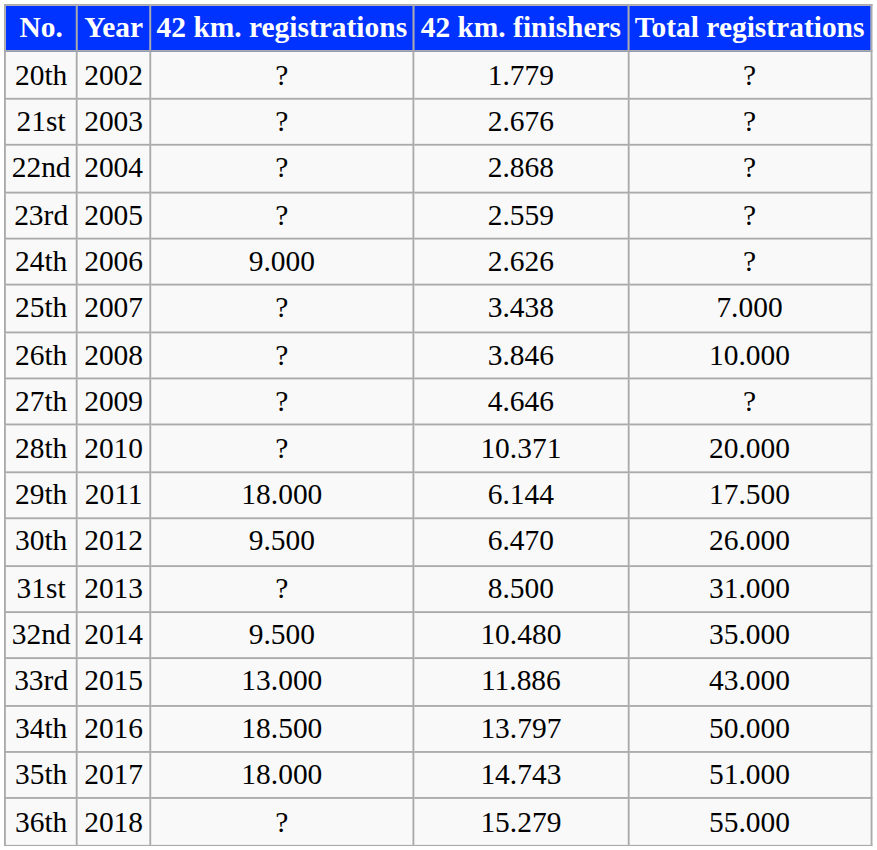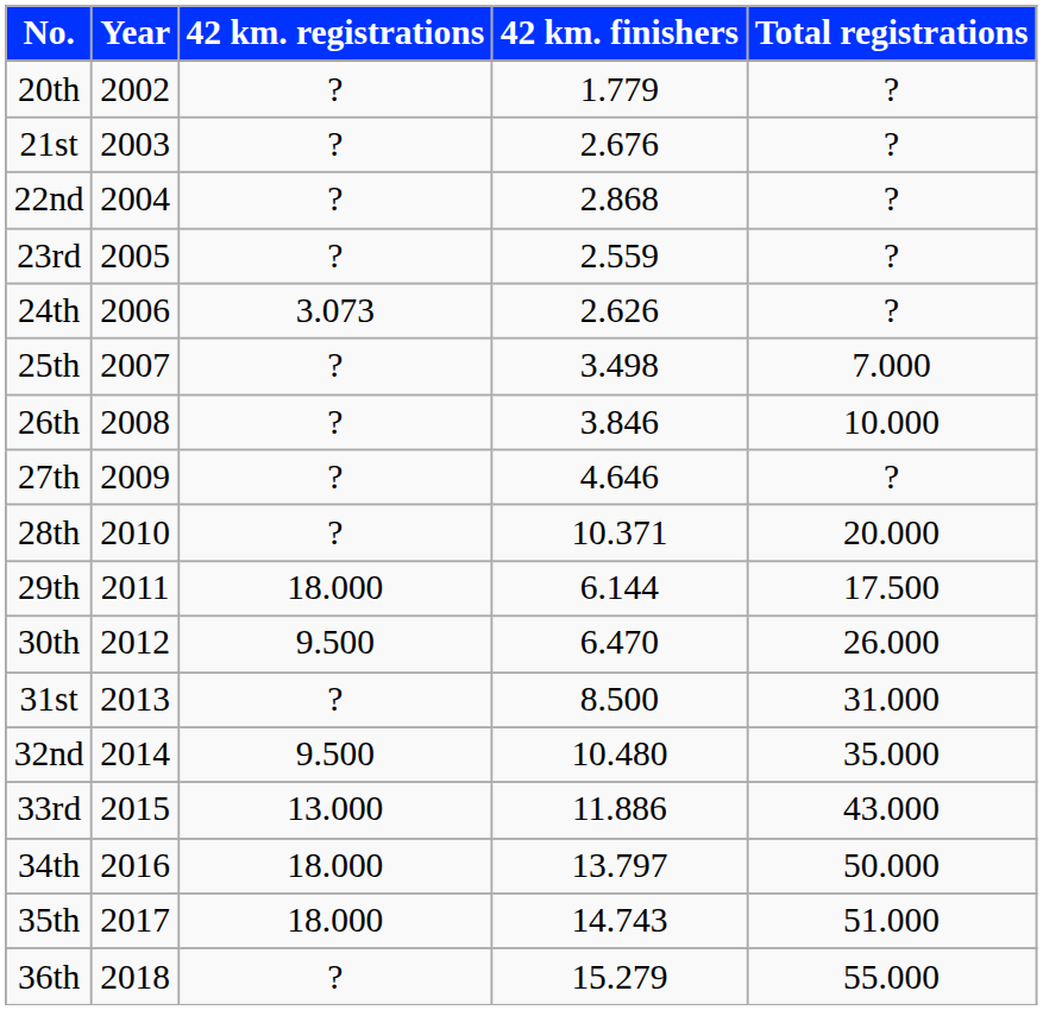 <table class="wikitable" style="text-align: center;">
 <tr style="color:black;">
 <th style="color:white; background:#0033FF;">No.</th>
 <th style="color:white; background:#0033FF;">Year</th>
 <th style="color:white; background:#0033FF;">42 km. registrations</th>
 <th style="color:white; background:#0033FF;">42 km. finishers</th>
 <th style="color:white; background:#0033FF;">Total registrations</th>
 </tr>
 <tr>
 <td style="text-align:center;">20th</td>
 <td>2002</td>
 <td>?</td>
 <td>1.779</td>
 <td>?</td>
 </tr>
 <tr>
 <td style="text-align:center;">21st</td>
 <td>2003</td>
 <td>?</td>
 <td>2.676</td>
 <td>?</td>
 </tr>
 <tr>
 <td style="text-align:center;">22nd</td>
 <td>2004</td>
 <td>?</td>
 <td>2.868</td>
 <td>?</td>
 </tr>
 <tr>
 <td style="text-align:center;">23rd</td>
 <td>2005</td>
 <td>?</td>
 <td>2.559</td>
 <td>?</td>
 </tr>
 <tr>
 <td style="text-align:center;">24th</td>
 <td>2006</td>
-<td>9.000</td>
+<td>3.073</td>
 <td>2.626</td>
 <td>?</td>
 </tr>
 <tr>
 <td style="text-align:center;">25th</td>
 <td>2007</td>
 <td>?</td>
-<td>3.438</td>
+<td>3.498</td>
 <td>7.000</td>
 </tr>
 <tr>
 <td style="text-align:center;">26th</td>
 <td>2008</td>
 <td>?</td>
 <td>3.846</td>
 <td>10.000</td>
 </tr>
 <tr>
 <td style="text-align:center;">27th</td>
 <td>2009</td>
 <td>?</td>
 <td>4.646</td>
 <td>?</td>
 </tr>
 <tr>
 <td style="text-align:center;">28th</td>
 <td>2010</td>
 <td>?</td>
 <td>10.371</td>
 <td>20.000</td>
 </tr>
 <tr>
 <td style="text-align:center;">29th</td>
 <td>2011</td>
 <td>18.000</td>
 <td>6.144</td>
 <td>17.500</td>
 </tr>
 <tr>
 <td style="text-align:center;">30th</td>
 <td>2012</td>
 <td>9.500</td>
 <td>6.470</td>
 <td>26.000</td>
 </tr>
 <tr>
 <td style="text-align:center;">31st</td>
 <td>2013</td>
 <td>?</td>
 <td>8.500</td>
 <td>31.000</td>
 </tr>
 <tr>
 <td style="text-align:center;">32nd</td>
 <td>2014</td>
 <td>9.500</td>
 <td>10.480</td>
 <td>35.000</td>
 </tr>
 <tr>
 <td style="text-align:center;">33rd</td>
 <td>2015</td>
 <td>13.000</td>
 <td>11.886</td>
 <td>43.000</td>
 </tr>
 <tr>
 <td style="text-align:center;">34th</td>
 <td>2016</td>
-<td>18.500</td>
+<td>18.000</td>
 <td>13.797</td>
 <td>50.000</td>
 </tr>
 <tr>
 <td style="text-align:center;">35th</td>
 <td>2017</td>
 <td>18.000</td>
 <td>14.743</td>
 <td>51.000</td>
 </tr>
 <tr>
 <td style="text-align:center;">36th</td>
 <td>2018</td>
 <td>?</td>
 <td>15.279</td>
 <td>55.000</td>
 </tr>
 </table>
